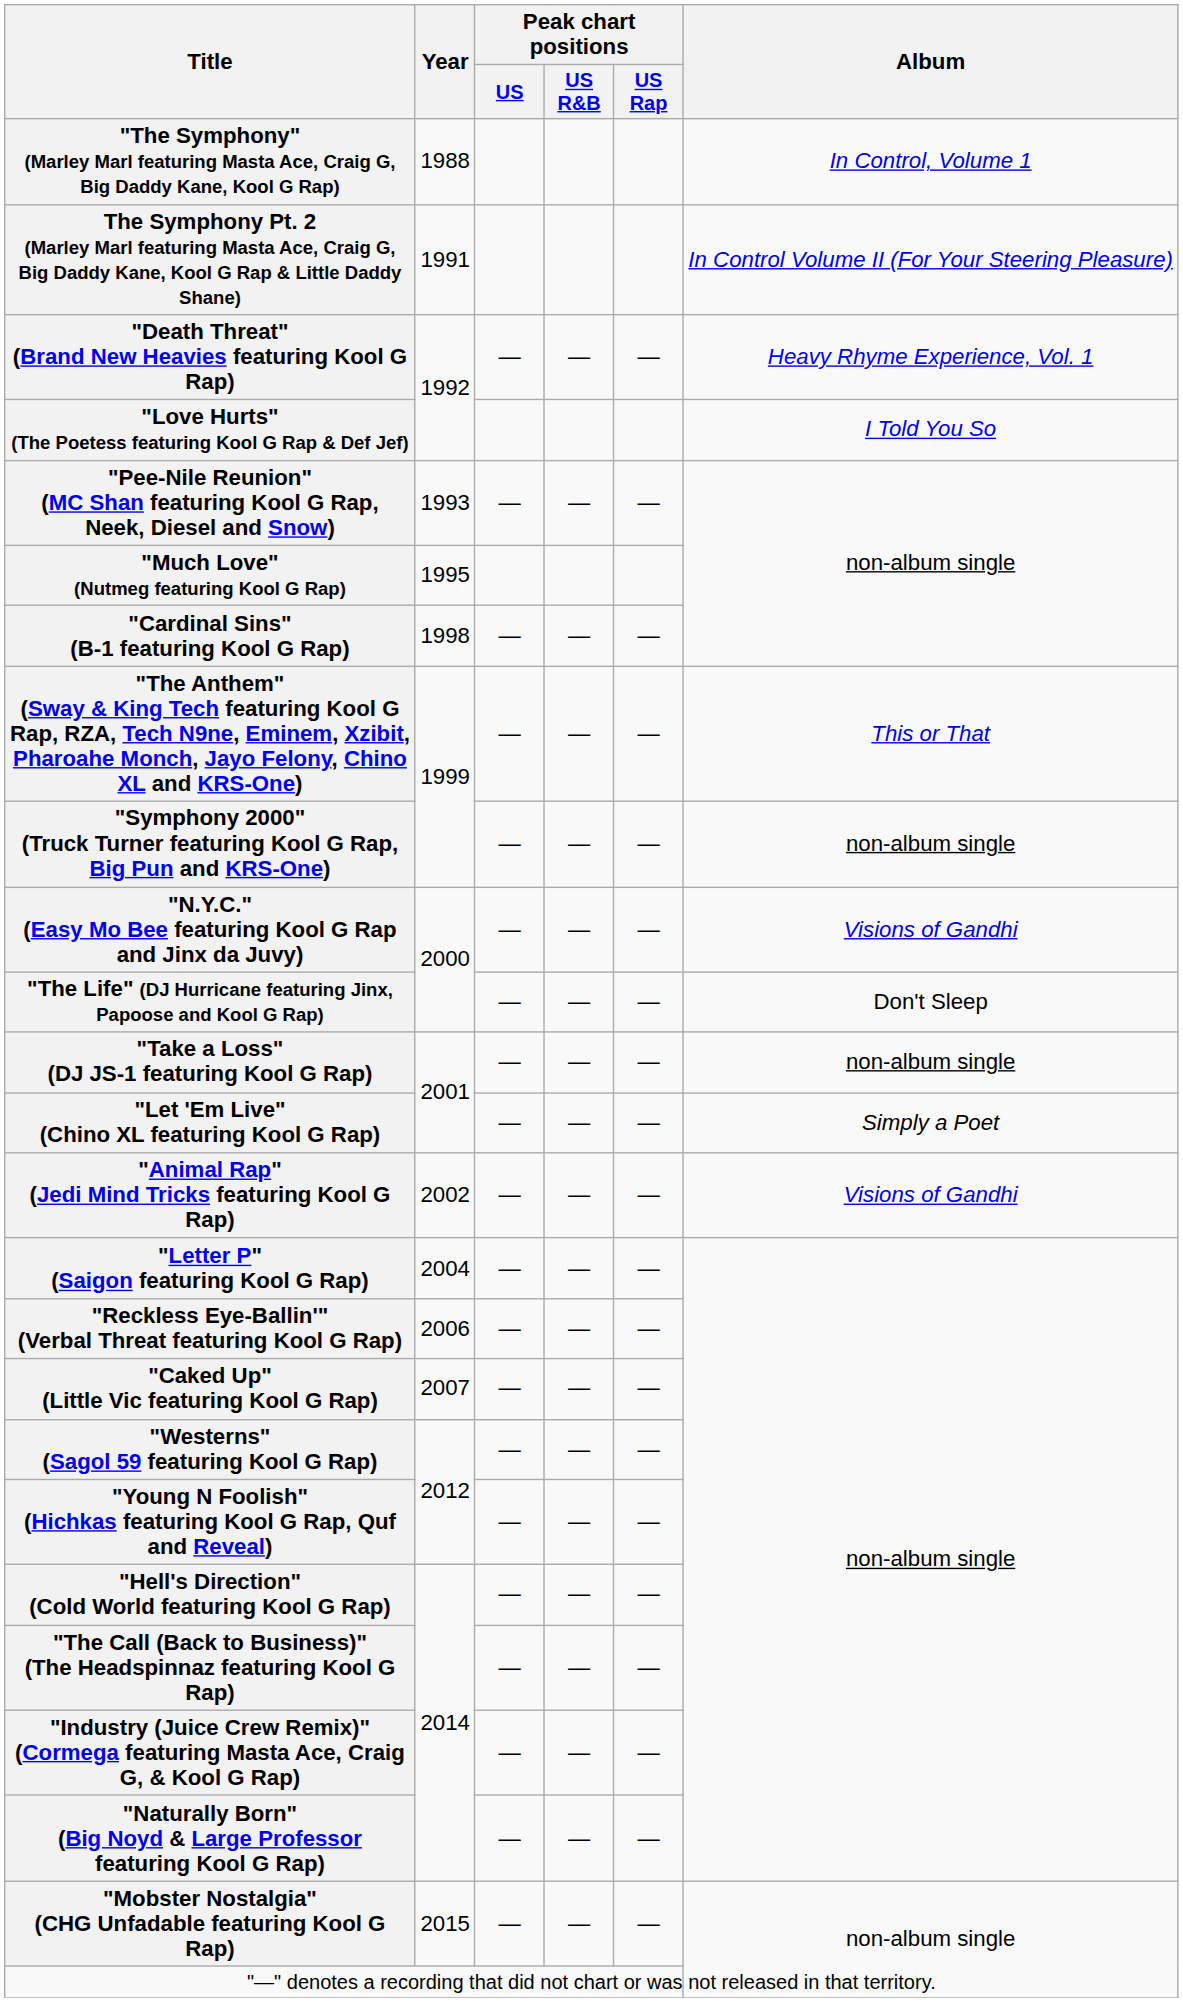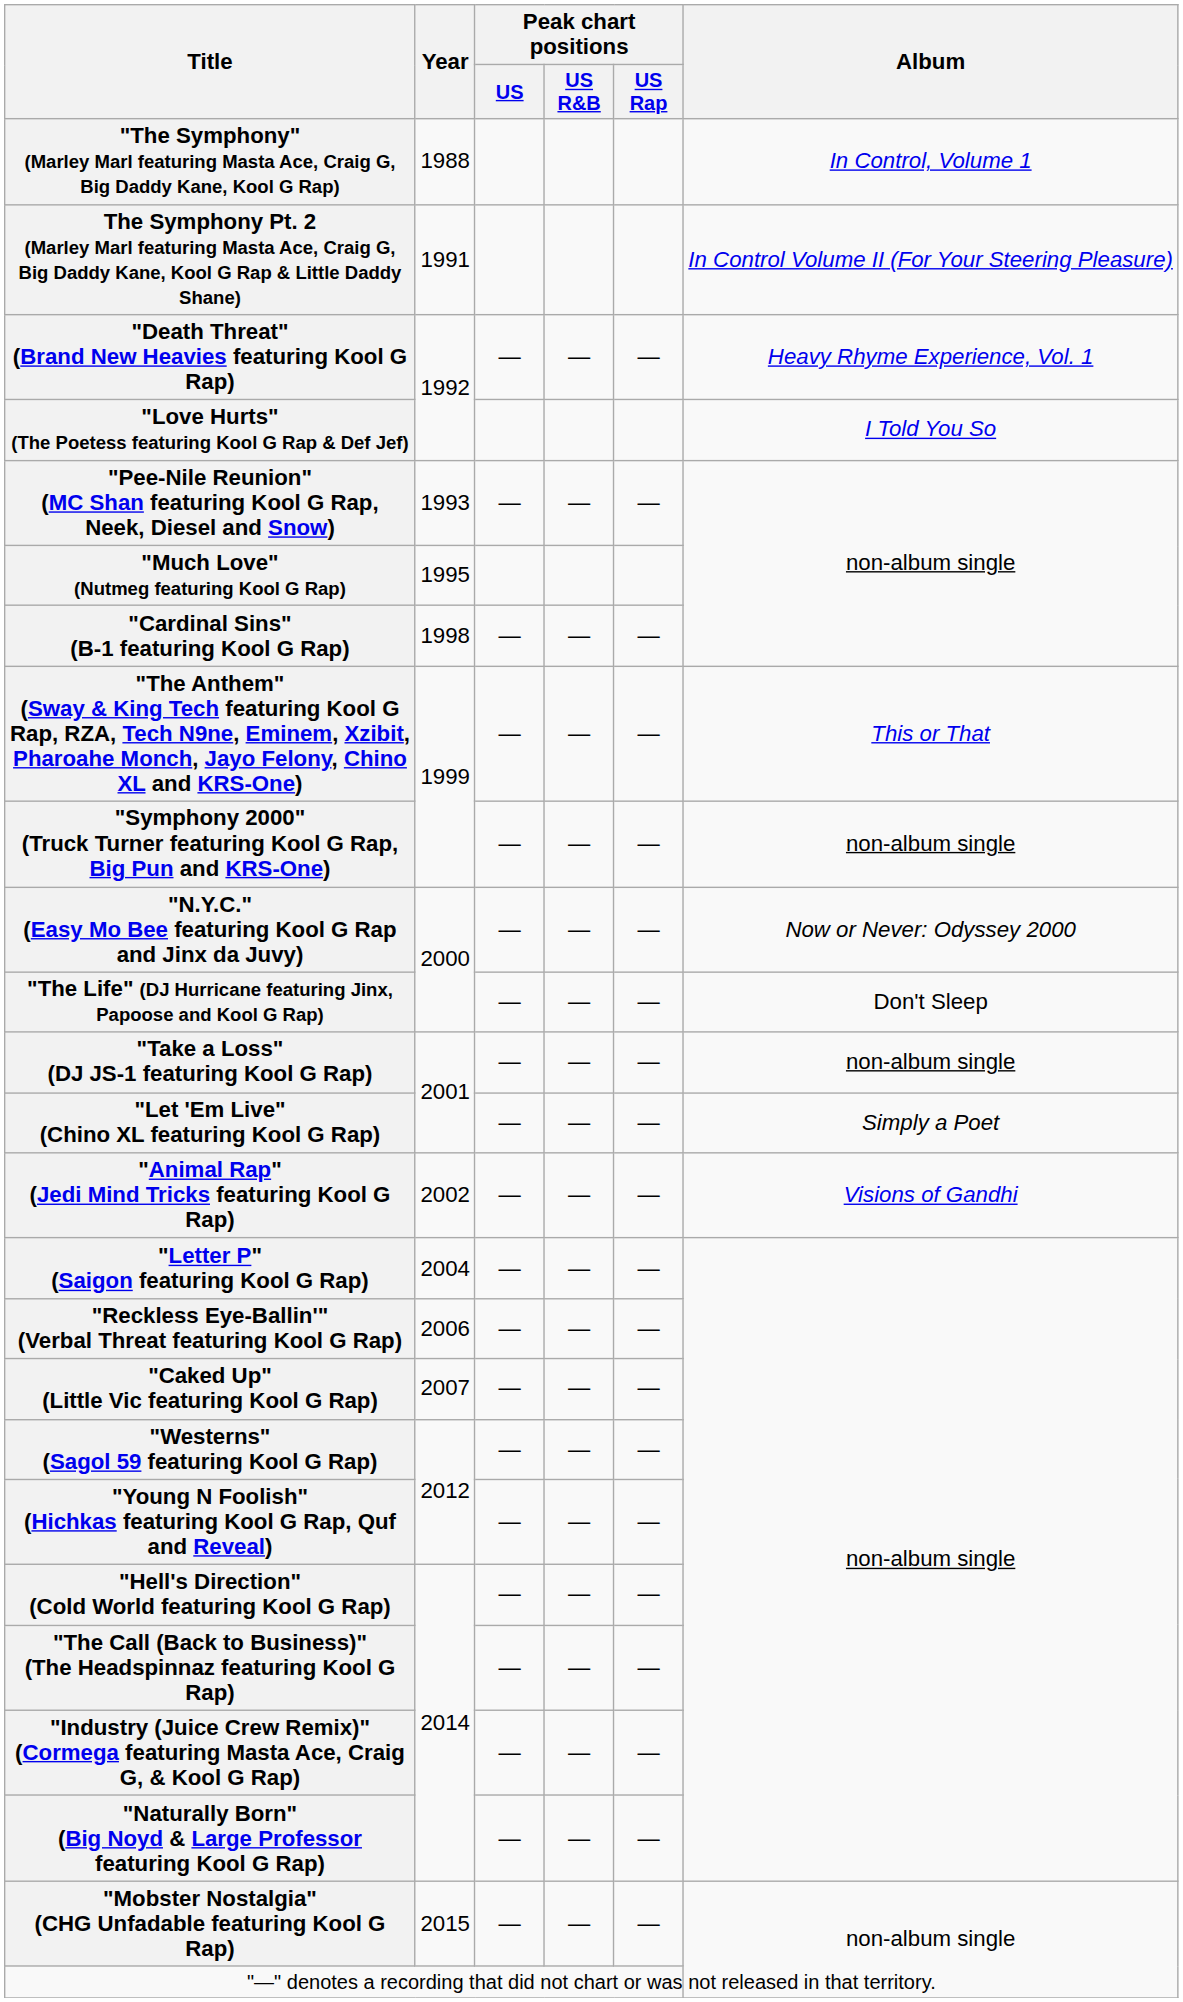 <table class="wikitable plainrowheaders" style="text-align:center;">
 <tr>
 <th scope="col" rowspan="2" style="width:18em;">Title</th>
 <th scope="col" rowspan="2">Year</th>
 <th scope="col" colspan="3">Peak chart positions</th>
 <th scope="col" rowspan="2">Album</th>
 </tr>
 <tr>
 <th scope="col" style="width:3em;font-size:90%;"><a href='#'>US</a><br></th>
 <th scope="col" style="width:3em;font-size:90%;"><a href='#'>US<br>R&B</a><br></th>
 <th scope="col" style="width:3em;font-size:90%;"><a href='#'>US<br>Rap</a><br></th>
 </tr>
 <tr>
 <th>"The Symphony"<br><small>(Marley Marl featuring Masta Ace, Craig G, Big Daddy Kane, Kool G Rap)</small></th>
 <td>1988</td>
 <td></td>
 <td></td>
 <td></td>
 <td><em><a href='#'>In Control, Volume 1</a></em></td>
 </tr>
 <tr>
 <th>The Symphony Pt. 2<br><small>(Marley Marl featuring Masta Ace, Craig G, Big Daddy Kane, Kool G Rap & Little Daddy Shane)</small></th>
 <td>1991</td>
 <td></td>
 <td></td>
 <td></td>
 <td><em><a href='#'>In Control Volume II (For Your Steering Pleasure)</a></em></td>
 </tr>
 <tr>
 <th scope="row">"Death Threat"<br><span>(<a href='#'>Brand New Heavies</a> featuring Kool G Rap)</span></th>
 <td rowspan="2">1992</td>
 <td>—</td>
 <td>—</td>
 <td>—</td>
 <td><em><a href='#'>Heavy Rhyme Experience, Vol. 1</a></em></td>
 </tr>
 <tr>
 <th>"Love Hurts"<br><small>(The Poetess featuring Kool G Rap & Def Jef)</small></th>
 <td></td>
 <td></td>
 <td></td>
 <td rowspan="1"><em><a href='#'>I Told You So</a></em></td>
 </tr>
 <tr>
 <th scope="row">"Pee-Nile Reunion"<br><span>(<a href='#'>MC Shan</a> featuring Kool G Rap, Neek, Diesel and <a href='#'>Snow</a>)</span></th>
 <td>1993</td>
 <td>—</td>
 <td>—</td>
 <td>—</td>
 <td rowspan="3"><u>non-album single</u></td>
 </tr>
 <tr>
 <th>"Much Love"<br><small>(Nutmeg featuring Kool G Rap)</small></th>
 <td>1995</td>
 <td></td>
 <td></td>
 <td></td>
 </tr>
 <tr>
 <th scope="row">"Cardinal Sins"<br><span>(B-1 featuring Kool G Rap)</span></th>
 <td>1998</td>
 <td>—</td>
 <td>—</td>
 <td>—</td>
 </tr>
 <tr>
 <th scope="row">"The Anthem"<br><span>(<a href='#'>Sway & King Tech</a> featuring Kool G Rap, RZA, <a href='#'>Tech N9ne</a>, <a href='#'>Eminem</a>, <a href='#'>Xzibit</a>, <a href='#'>Pharoahe Monch</a>, <a href='#'>Jayo Felony</a>, <a href='#'>Chino XL</a> and <a href='#'>KRS-One</a>)</span></th>
 <td rowspan="2">1999</td>
 <td>—</td>
 <td>—</td>
 <td>—</td>
 <td><em><a href='#'>This or That</a></em></td>
 </tr>
 <tr>
 <th scope="row">"Symphony 2000"<br><span>(Truck Turner featuring Kool G Rap, <a href='#'>Big Pun</a> and <a href='#'>KRS-One</a>)</span></th>
 <td>—</td>
 <td>—</td>
 <td>—</td>
 <td><u>non-album single</u></td>
 </tr>
 <tr>
 <th scope="row">"N.Y.C."<br><span>(<a href='#'>Easy Mo Bee</a> featuring Kool G Rap and Jinx da Juvy)</span></th>
 <td rowspan="2">2000</td>
 <td>—</td>
 <td>—</td>
 <td>—</td>
-<td><em><a href='#'>Visions of Gandhi</a></em></td>
+<td rowspan="1"><em>Now or Never: Odyssey 2000</em></td>
 </tr>
 <tr>
 <th>"The Life" <small>(DJ Hurricane featuring Jinx, Papoose and Kool G Rap)</small></th>
 <td>—</td>
 <td>—</td>
 <td>—</td>
 <td>Don't Sleep</td>
 </tr>
 <tr>
 <th scope="row">"Take a Loss"<br><span>(DJ JS-1 featuring Kool G Rap)</span></th>
 <td rowspan="2">2001</td>
 <td>—</td>
 <td>—</td>
 <td>—</td>
 <td><u>non-album single</u></td>
 </tr>
 <tr>
 <th scope="row">"Let 'Em Live"<br><span>(Chino XL featuring Kool G Rap)</span></th>
 <td>—</td>
 <td>—</td>
 <td>—</td>
 <td><em>Simply a Poet</em></td>
 </tr>
 <tr>
 <th scope="row">"<a href='#'>Animal Rap</a>"<br><span>(<a href='#'>Jedi Mind Tricks</a> featuring Kool G Rap)</span></th>
 <td>2002</td>
 <td>—</td>
 <td>—</td>
 <td>—</td>
 <td><em><a href='#'>Visions of Gandhi</a></em></td>
 </tr>
 <tr>
 <th scope="row">"<a href='#'>Letter P</a>"<br><span>(<a href='#'>Saigon</a> featuring Kool G Rap)</span></th>
 <td>2004</td>
 <td>—</td>
 <td>—</td>
 <td>—</td>
 <td rowspan="9"><u>non-album single</u></td>
 </tr>
 <tr>
 <th scope="row">"Reckless Eye-Ballin'"<br><span>(Verbal Threat featuring Kool G Rap)</span></th>
 <td>2006</td>
 <td>—</td>
 <td>—</td>
 <td>—</td>
 </tr>
 <tr>
 <th scope="row">"Caked Up"<br><span>(Little Vic featuring Kool G Rap)</span></th>
 <td>2007</td>
 <td>—</td>
 <td>—</td>
 <td>—</td>
 </tr>
 <tr>
 <th scope="row">"Westerns"<br><span>(<a href='#'>Sagol 59</a> featuring Kool G Rap)</span></th>
 <td rowspan="2">2012</td>
 <td>—</td>
 <td>—</td>
 <td>—</td>
 </tr>
 <tr>
 <th scope="row">"Young N Foolish"<br><span>(<a href='#'>Hichkas</a> featuring Kool G Rap, Quf and <a href='#'>Reveal</a>)</span></th>
 <td>—</td>
 <td>—</td>
 <td>—</td>
 </tr>
 <tr>
 <th scope="row">"Hell's Direction"<br><span>(Cold World featuring Kool G Rap)</span></th>
 <td rowspan="4">2014</td>
 <td>—</td>
 <td>—</td>
 <td>—</td>
 </tr>
 <tr>
 <th scope="row">"The Call (Back to Business)"<br><span>(The Headspinnaz featuring Kool G Rap)</span></th>
 <td>—</td>
 <td>—</td>
 <td>—</td>
 </tr>
 <tr>
 <th scope="row">"Industry (Juice Crew Remix)"<br><span>(<a href='#'>Cormega</a> featuring Masta Ace, Craig G, & Kool G Rap)</span></th>
 <td>—</td>
 <td>—</td>
 <td>—</td>
 </tr>
 <tr>
 <th scope="row">"Naturally Born"<br><span>(<a href='#'>Big Noyd</a> & <a href='#'>Large Professor</a> featuring Kool G Rap)</span></th>
 <td>—</td>
 <td>—</td>
 <td>—</td>
 </tr>
 <tr>
 <th scope="row">"Mobster Nostalgia"<br><span>(CHG Unfadable featuring Kool G Rap)</span></th>
 <td>2015</td>
 <td>—</td>
 <td>—</td>
 <td>—</td>
 <td rowspan="2">non-album single</td>
 </tr>
 <tr>
 <td colspan="13" style="font-size:90%">"—" denotes a recording that did not chart or was not released in that territory.</td>
 </tr>
 </table>
